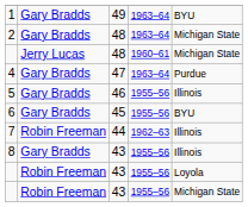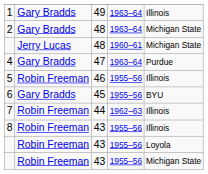 <table class="wikitable">
 <tr>
 </tr>
 <tr>
 <td>1</td>
 <td><a href='#'>Gary Bradds</a></td>
 <td>49</td>
 <td style="font-size:80%;"><a href='#'>1963–64</a></td>
-<td style="font-size:80%;">BYU</td>
+<td style="font-size:80%;">Illinois</td>
 </tr>
 <tr>
 <td>2</td>
 <td><a href='#'>Gary Bradds</a></td>
 <td>48</td>
 <td style="font-size:80%;"><a href='#'>1963–64</a></td>
 <td style="font-size:80%;">Michigan State</td>
 </tr>
 <tr>
 <td></td>
 <td><a href='#'>Jerry Lucas</a></td>
 <td>48</td>
 <td style="font-size:80%;"><a href='#'>1960–61</a></td>
 <td style="font-size:80%;">Michigan State</td>
 </tr>
 <tr>
 <td>4</td>
 <td><a href='#'>Gary Bradds</a></td>
 <td>47</td>
 <td style="font-size:80%;"><a href='#'>1963–64</a></td>
 <td style="font-size:80%;">Purdue</td>
 </tr>
 <tr>
 <td>5</td>
-<td><a href='#'>Gary Bradds</a></td>
+<td><a href='#'>Robin Freeman</a></td>
 <td>46</td>
 <td style="font-size:80%;"><a href='#'>1955–56</a></td>
 <td style="font-size:80%;">Illinois</td>
 </tr>
 <tr>
 <td>6</td>
 <td><a href='#'>Gary Bradds</a></td>
 <td>45</td>
 <td style="font-size:80%;"><a href='#'>1955–56</a></td>
 <td style="font-size:80%;">BYU</td>
 </tr>
 <tr>
 <td>7</td>
 <td><a href='#'>Robin Freeman</a></td>
 <td>44</td>
 <td style="font-size:80%;"><a href='#'>1962–63</a></td>
 <td style="font-size:80%;">Illinois</td>
 </tr>
 <tr>
 <td>8</td>
-<td><a href='#'>Gary Bradds</a></td>
+<td><a href='#'>Robin Freeman</a></td>
 <td>43</td>
 <td style="font-size:80%;"><a href='#'>1955–56</a></td>
 <td style="font-size:80%;">Illinois</td>
 </tr>
 <tr>
 <td></td>
 <td><a href='#'>Robin Freeman</a></td>
 <td>43</td>
 <td style="font-size:80%;"><a href='#'>1955–56</a></td>
 <td style="font-size:80%;">Loyola</td>
 </tr>
 <tr>
 <td></td>
 <td><a href='#'>Robin Freeman</a></td>
 <td>43</td>
 <td style="font-size:80%;"><a href='#'>1955–56</a></td>
 <td style="font-size:80%;">Michigan State</td>
 </tr>
 </table>
